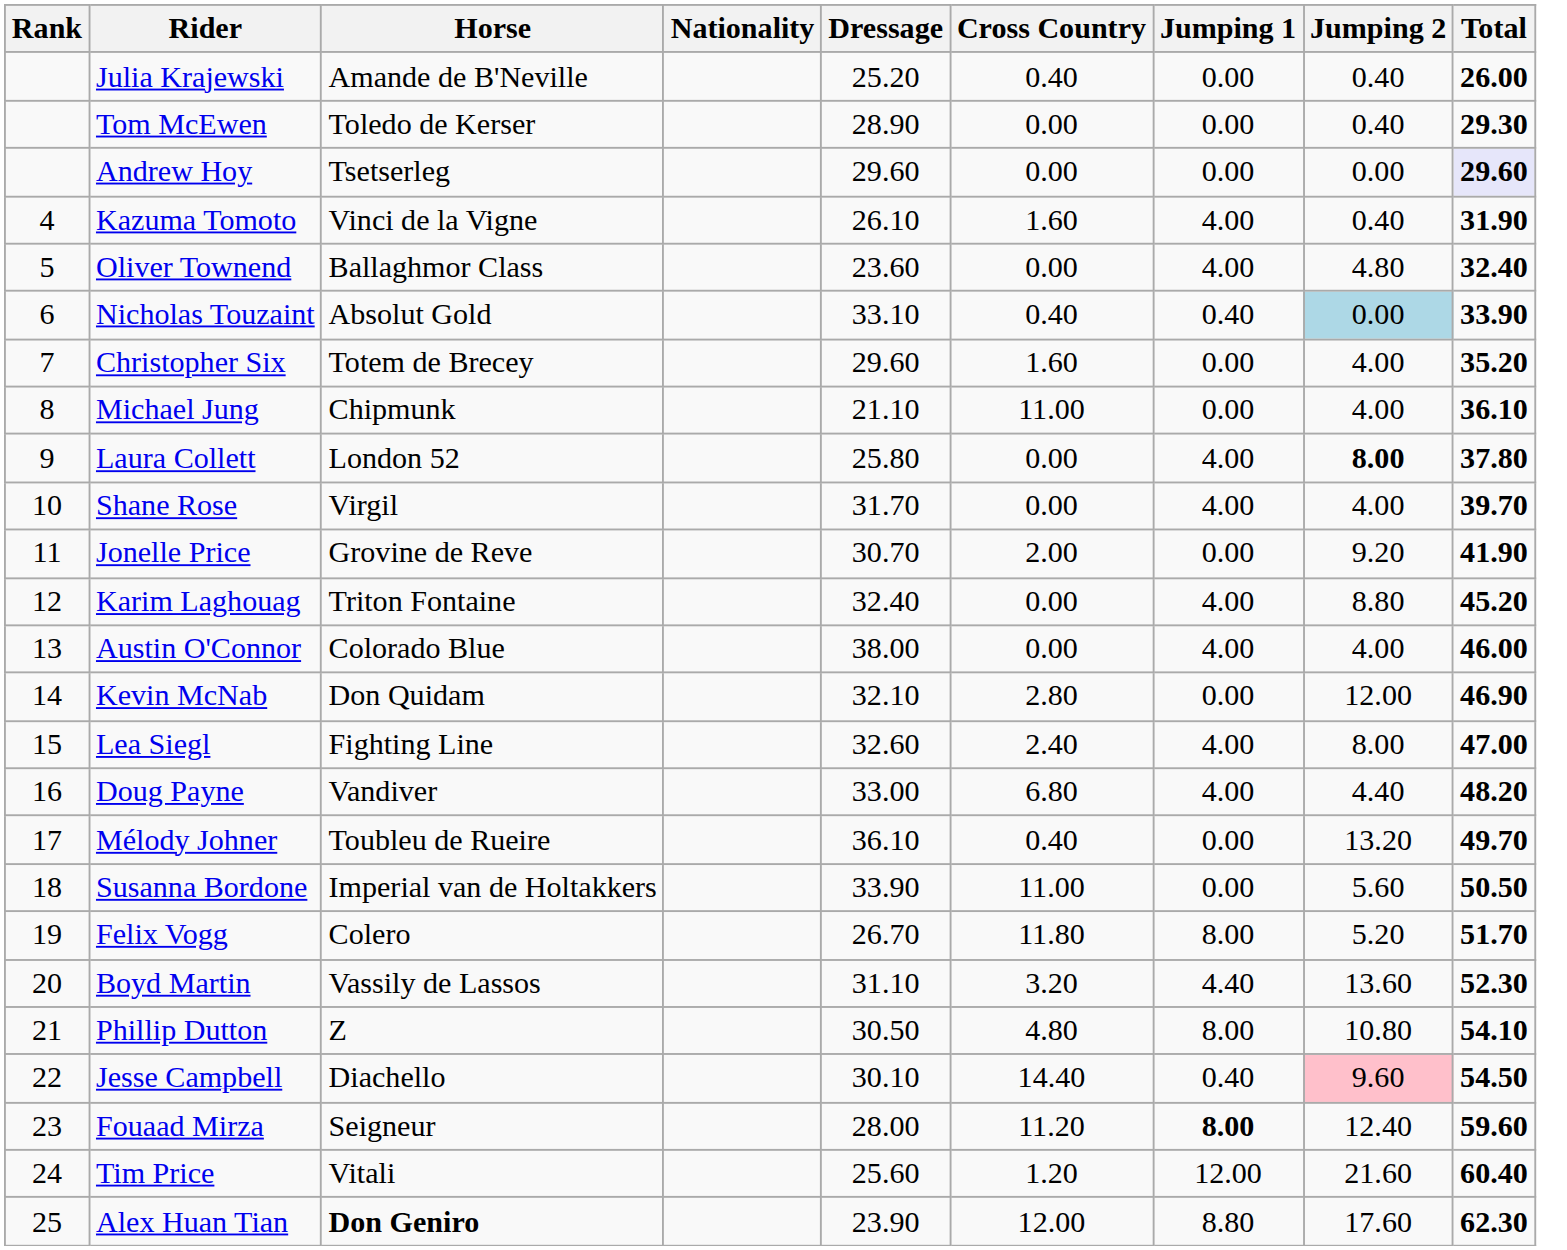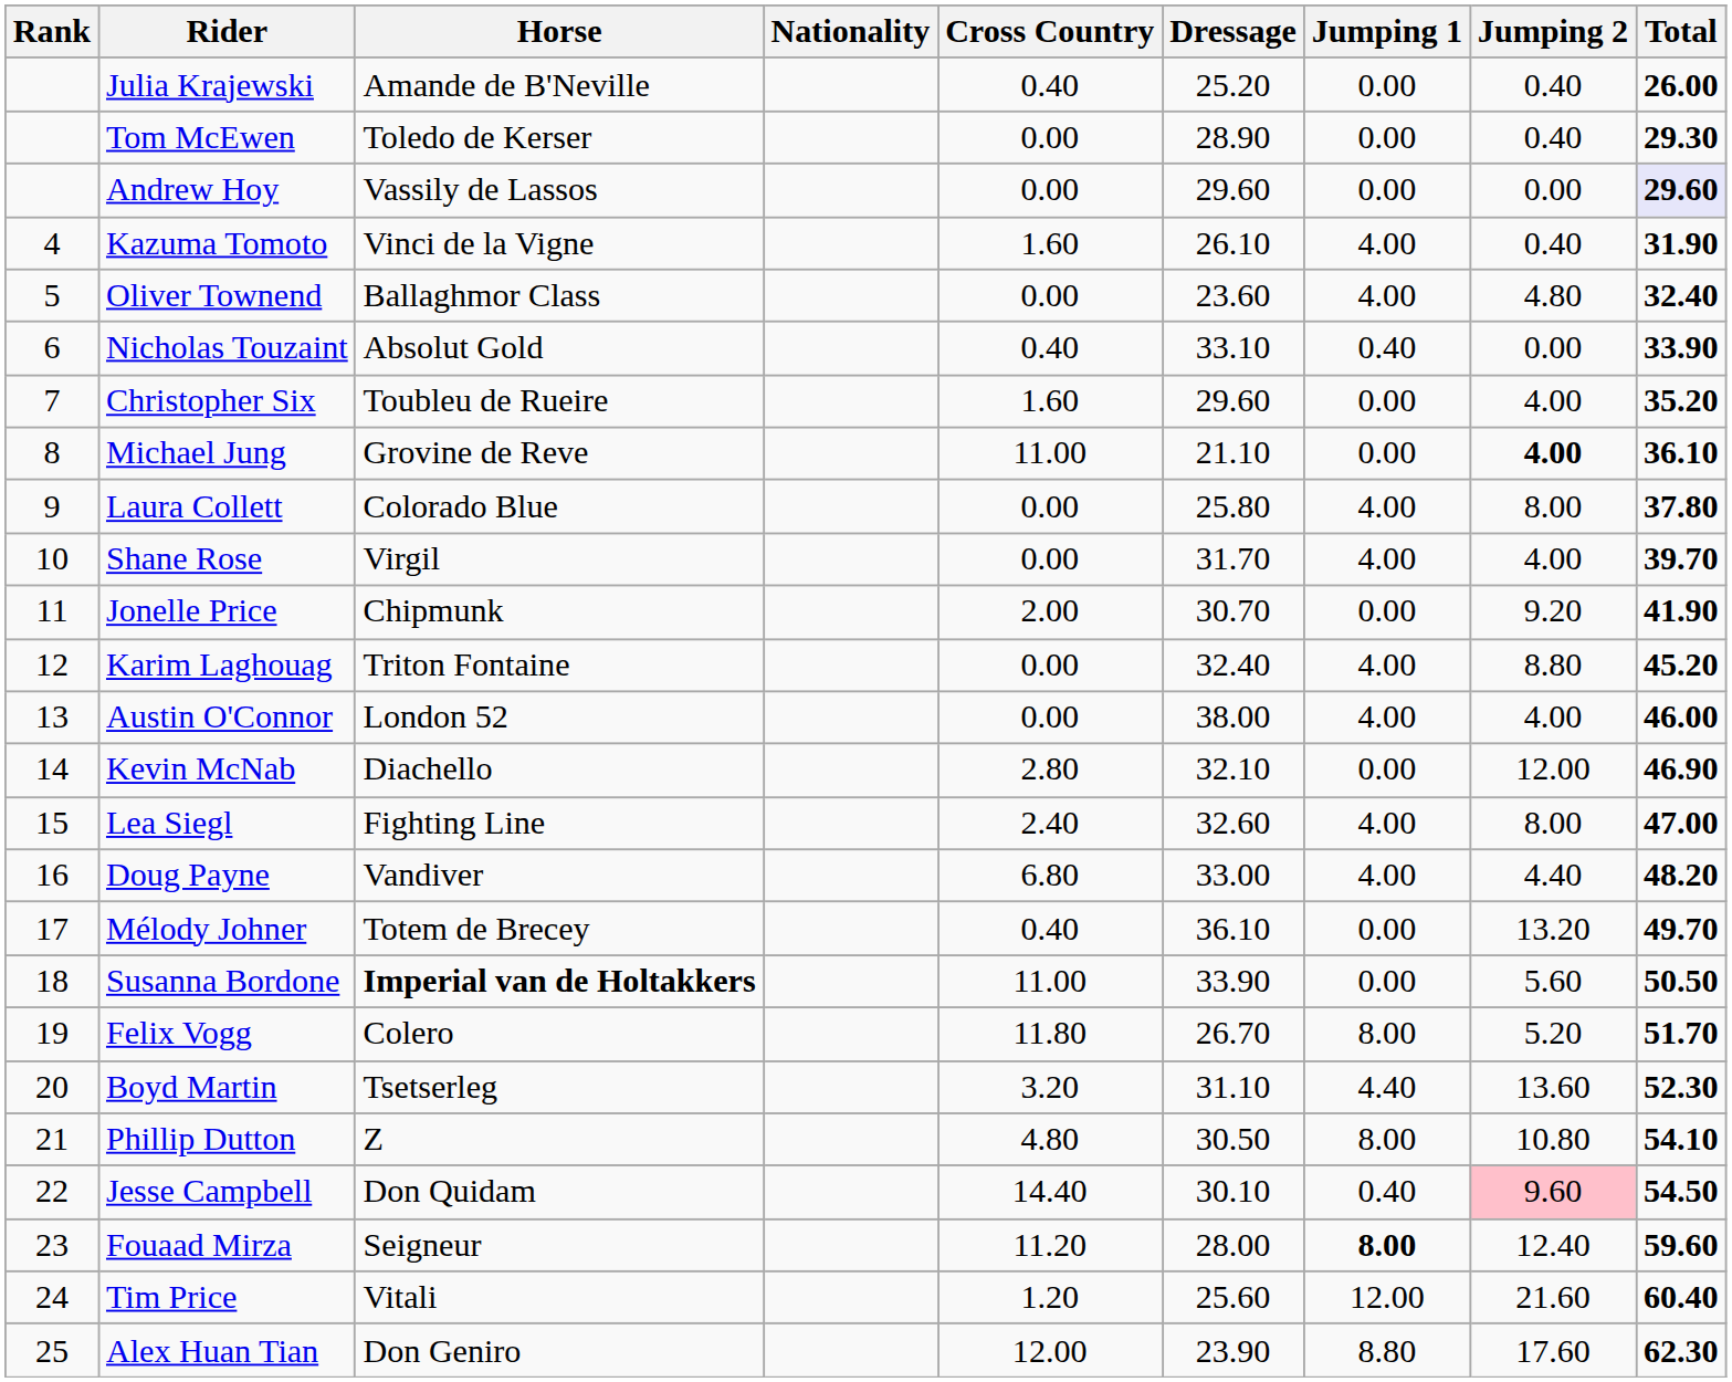 <table class="wikitable sortable" style="text-align:center">
 <tr>
 <th>Rank</th>
 <th>Rider</th>
 <th>Horse</th>
 <th>Nationality</th>
+<th>Cross Country</th>
 <th>Dressage</th>
-<th>Cross Country</th>
 <th>Jumping 1</th>
 <th>Jumping 2</th>
 <th>Total</th>
 </tr>
 <tr>
 <td></td>
 <td align="left"><a href='#'>Julia Krajewski</a></td>
 <td align="left">Amande de B'Neville</td>
 <td align="left"></td>
+<td>0.40</td>
 <td>25.20</td>
-<td>0.40</td>
 <td>0.00</td>
 <td>0.40</td>
 <td><strong>26.00</strong></td>
 </tr>
 <tr>
 <td></td>
 <td align="left"><a href='#'>Tom McEwen</a></td>
 <td align="left">Toledo de Kerser</td>
 <td align="left"></td>
+<td>0.00</td>
 <td>28.90</td>
-<td>0.00</td>
 <td>0.00</td>
 <td>0.40</td>
 <td><strong>29.30</strong></td>
 </tr>
 <tr>
 <td></td>
 <td align="left"><a href='#'>Andrew Hoy</a></td>
-<td align="left">Tsetserleg</td>
+<td align="left">Vassily de Lassos</td>
 <td align="left"></td>
+<td>0.00</td>
 <td>29.60</td>
-<td>0.00</td>
 <td>0.00</td>
 <td>0.00</td>
 <td style="background: lavender;"><strong>29.60</strong></td>
 </tr>
 <tr>
 <td>4</td>
 <td align="left"><a href='#'>Kazuma Tomoto</a></td>
 <td align="left">Vinci de la Vigne</td>
 <td align="left"></td>
+<td>1.60</td>
 <td>26.10</td>
-<td>1.60</td>
 <td>4.00</td>
 <td>0.40</td>
 <td><strong>31.90</strong></td>
 </tr>
 <tr>
 <td>5</td>
 <td align="left"><a href='#'>Oliver Townend</a></td>
 <td align="left">Ballaghmor Class</td>
 <td align="left"></td>
+<td>0.00</td>
 <td>23.60</td>
-<td>0.00</td>
 <td>4.00</td>
 <td>4.80</td>
 <td><strong>32.40</strong></td>
 </tr>
 <tr>
 <td>6</td>
 <td align="left"><a href='#'>Nicholas Touzaint</a></td>
 <td align="left">Absolut Gold</td>
 <td align="left"></td>
+<td>0.40</td>
 <td>33.10</td>
 <td>0.40</td>
-<td>0.40</td>
-<td style="background: lightblue;">0.00</td>
+<td>0.00</td>
 <td><strong>33.90</strong></td>
 </tr>
 <tr>
 <td>7</td>
 <td align="left"><a href='#'>Christopher Six</a></td>
-<td align="left">Totem de Brecey</td>
+<td align="left">Toubleu de Rueire</td>
 <td align="left"></td>
+<td>1.60</td>
 <td>29.60</td>
-<td>1.60</td>
 <td>0.00</td>
 <td>4.00</td>
 <td><strong>35.20</strong></td>
 </tr>
 <tr>
 <td>8</td>
 <td align="left"><a href='#'>Michael Jung</a></td>
-<td align="left">Chipmunk</td>
+<td align="left">Grovine de Reve</td>
 <td align="left"></td>
+<td>11.00</td>
 <td>21.10</td>
-<td>11.00</td>
 <td>0.00</td>
-<td>4.00</td>
+<td><strong>4.00</strong></td>
 <td><strong>36.10</strong></td>
 </tr>
 <tr>
 <td>9</td>
 <td align="left"><a href='#'>Laura Collett</a></td>
-<td align="left">London 52</td>
+<td align="left">Colorado Blue</td>
 <td align="left"></td>
+<td>0.00</td>
 <td>25.80</td>
-<td>0.00</td>
 <td>4.00</td>
-<td><strong>8.00</strong></td>
+<td>8.00</td>
 <td><strong>37.80</strong></td>
 </tr>
 <tr>
 <td>10</td>
 <td align="left"><a href='#'>Shane Rose</a></td>
 <td align="left">Virgil</td>
 <td align="left"></td>
+<td>0.00</td>
 <td>31.70</td>
-<td>0.00</td>
 <td>4.00</td>
 <td>4.00</td>
 <td><strong>39.70</strong></td>
 </tr>
 <tr>
 <td>11</td>
 <td align="left"><a href='#'>Jonelle Price</a></td>
-<td align="left">Grovine de Reve</td>
+<td align="left">Chipmunk</td>
 <td align="left"></td>
+<td>2.00</td>
 <td>30.70</td>
-<td>2.00</td>
 <td>0.00</td>
 <td>9.20</td>
 <td><strong>41.90</strong></td>
 </tr>
 <tr>
 <td>12</td>
 <td align="left"><a href='#'>Karim Laghouag</a></td>
 <td align="left">Triton Fontaine</td>
 <td align="left"></td>
+<td>0.00</td>
 <td>32.40</td>
-<td>0.00</td>
 <td>4.00</td>
 <td>8.80</td>
 <td><strong>45.20</strong></td>
 </tr>
 <tr>
 <td>13</td>
 <td align="left"><a href='#'>Austin O'Connor</a></td>
-<td align="left">Colorado Blue</td>
+<td align="left">London 52</td>
 <td align="left"></td>
+<td>0.00</td>
 <td>38.00</td>
-<td>0.00</td>
 <td>4.00</td>
 <td>4.00</td>
 <td><strong>46.00</strong></td>
 </tr>
 <tr>
 <td>14</td>
 <td align="left"><a href='#'>Kevin McNab</a></td>
-<td align="left">Don Quidam</td>
+<td align="left">Diachello</td>
 <td align="left"></td>
+<td>2.80</td>
 <td>32.10</td>
-<td>2.80</td>
 <td>0.00</td>
 <td>12.00</td>
 <td><strong>46.90</strong></td>
 </tr>
 <tr>
 <td>15</td>
 <td align="left"><a href='#'>Lea Siegl</a></td>
 <td align="left">Fighting Line</td>
 <td align="left"></td>
+<td>2.40</td>
 <td>32.60</td>
-<td>2.40</td>
 <td>4.00</td>
 <td>8.00</td>
 <td><strong>47.00</strong></td>
 </tr>
 <tr>
 <td>16</td>
 <td align="left"><a href='#'>Doug Payne</a></td>
 <td align="left">Vandiver</td>
 <td align="left"></td>
+<td>6.80</td>
 <td>33.00</td>
-<td>6.80</td>
 <td>4.00</td>
 <td>4.40</td>
 <td><strong>48.20</strong></td>
 </tr>
 <tr>
 <td>17</td>
 <td align="left"><a href='#'>Mélody Johner</a></td>
-<td align="left">Toubleu de Rueire</td>
+<td align="left">Totem de Brecey</td>
 <td align="left"></td>
+<td>0.40</td>
 <td>36.10</td>
-<td>0.40</td>
 <td>0.00</td>
 <td>13.20</td>
 <td><strong>49.70</strong></td>
 </tr>
 <tr>
 <td>18</td>
 <td align="left"><a href='#'>Susanna Bordone</a></td>
-<td align="left">Imperial van de Holtakkers</td>
+<td align="left"><strong>Imperial van de Holtakkers</strong></td>
 <td align="left"></td>
+<td>11.00</td>
 <td>33.90</td>
-<td>11.00</td>
 <td>0.00</td>
 <td>5.60</td>
 <td><strong>50.50</strong></td>
 </tr>
 <tr>
 <td>19</td>
 <td align="left"><a href='#'>Felix Vogg</a></td>
 <td align="left">Colero</td>
 <td align="left"></td>
+<td>11.80</td>
 <td>26.70</td>
-<td>11.80</td>
 <td>8.00</td>
 <td>5.20</td>
 <td><strong>51.70</strong></td>
 </tr>
 <tr>
 <td>20</td>
 <td align="left"><a href='#'>Boyd Martin</a></td>
-<td align="left">Vassily de Lassos</td>
+<td align="left">Tsetserleg</td>
 <td align="left"></td>
+<td>3.20</td>
 <td>31.10</td>
-<td>3.20</td>
 <td>4.40</td>
 <td>13.60</td>
 <td><strong>52.30</strong></td>
 </tr>
 <tr>
 <td>21</td>
 <td align="left"><a href='#'>Phillip Dutton</a></td>
 <td align="left">Z</td>
 <td align="left"></td>
+<td>4.80</td>
 <td>30.50</td>
-<td>4.80</td>
 <td>8.00</td>
 <td>10.80</td>
 <td><strong>54.10</strong></td>
 </tr>
 <tr>
 <td>22</td>
 <td align="left"><a href='#'>Jesse Campbell</a></td>
-<td align="left">Diachello</td>
+<td align="left">Don Quidam</td>
 <td align="left"></td>
+<td>14.40</td>
 <td>30.10</td>
-<td>14.40</td>
 <td>0.40</td>
 <td style="background: pink;">9.60</td>
 <td><strong>54.50</strong></td>
 </tr>
 <tr>
 <td>23</td>
 <td align="left"><a href='#'>Fouaad Mirza</a></td>
 <td align="left">Seigneur</td>
 <td align="left"></td>
+<td>11.20</td>
 <td>28.00</td>
-<td>11.20</td>
 <td><strong>8.00</strong></td>
 <td>12.40</td>
 <td><strong>59.60</strong></td>
 </tr>
 <tr>
 <td>24</td>
 <td align="left"><a href='#'>Tim Price</a></td>
 <td align="left">Vitali</td>
 <td align="left"></td>
+<td>1.20</td>
 <td>25.60</td>
-<td>1.20</td>
 <td>12.00</td>
 <td>21.60</td>
 <td><strong>60.40</strong></td>
 </tr>
 <tr>
 <td>25</td>
 <td align="left"><a href='#'>Alex Huan Tian</a></td>
-<td align="left"><strong>Don Geniro</strong></td>
+<td align="left">Don Geniro</td>
 <td align="left"></td>
+<td>12.00</td>
 <td>23.90</td>
-<td>12.00</td>
 <td>8.80</td>
 <td>17.60</td>
 <td><strong>62.30</strong></td>
 </tr>
 </table>
